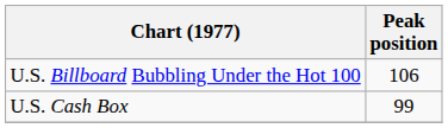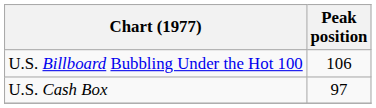 <table class="wikitable">
 <tr>
 <th align="left">Chart (1977)</th>
 <th align="left">Peak<br>position</th>
 </tr>
 <tr>
 <td>U.S. <em><a href='#'>Billboard</a></em> <a href='#'>Bubbling Under the Hot 100</a></td>
 <td style="text-align:center;">106</td>
 </tr>
 <tr>
 <td>U.S. <em>Cash Box</em> </td>
-<td style="text-align:center;">99</td>
+<td style="text-align:center;">97</td>
 </tr>
 <tr>
 </tr>
 </table>
